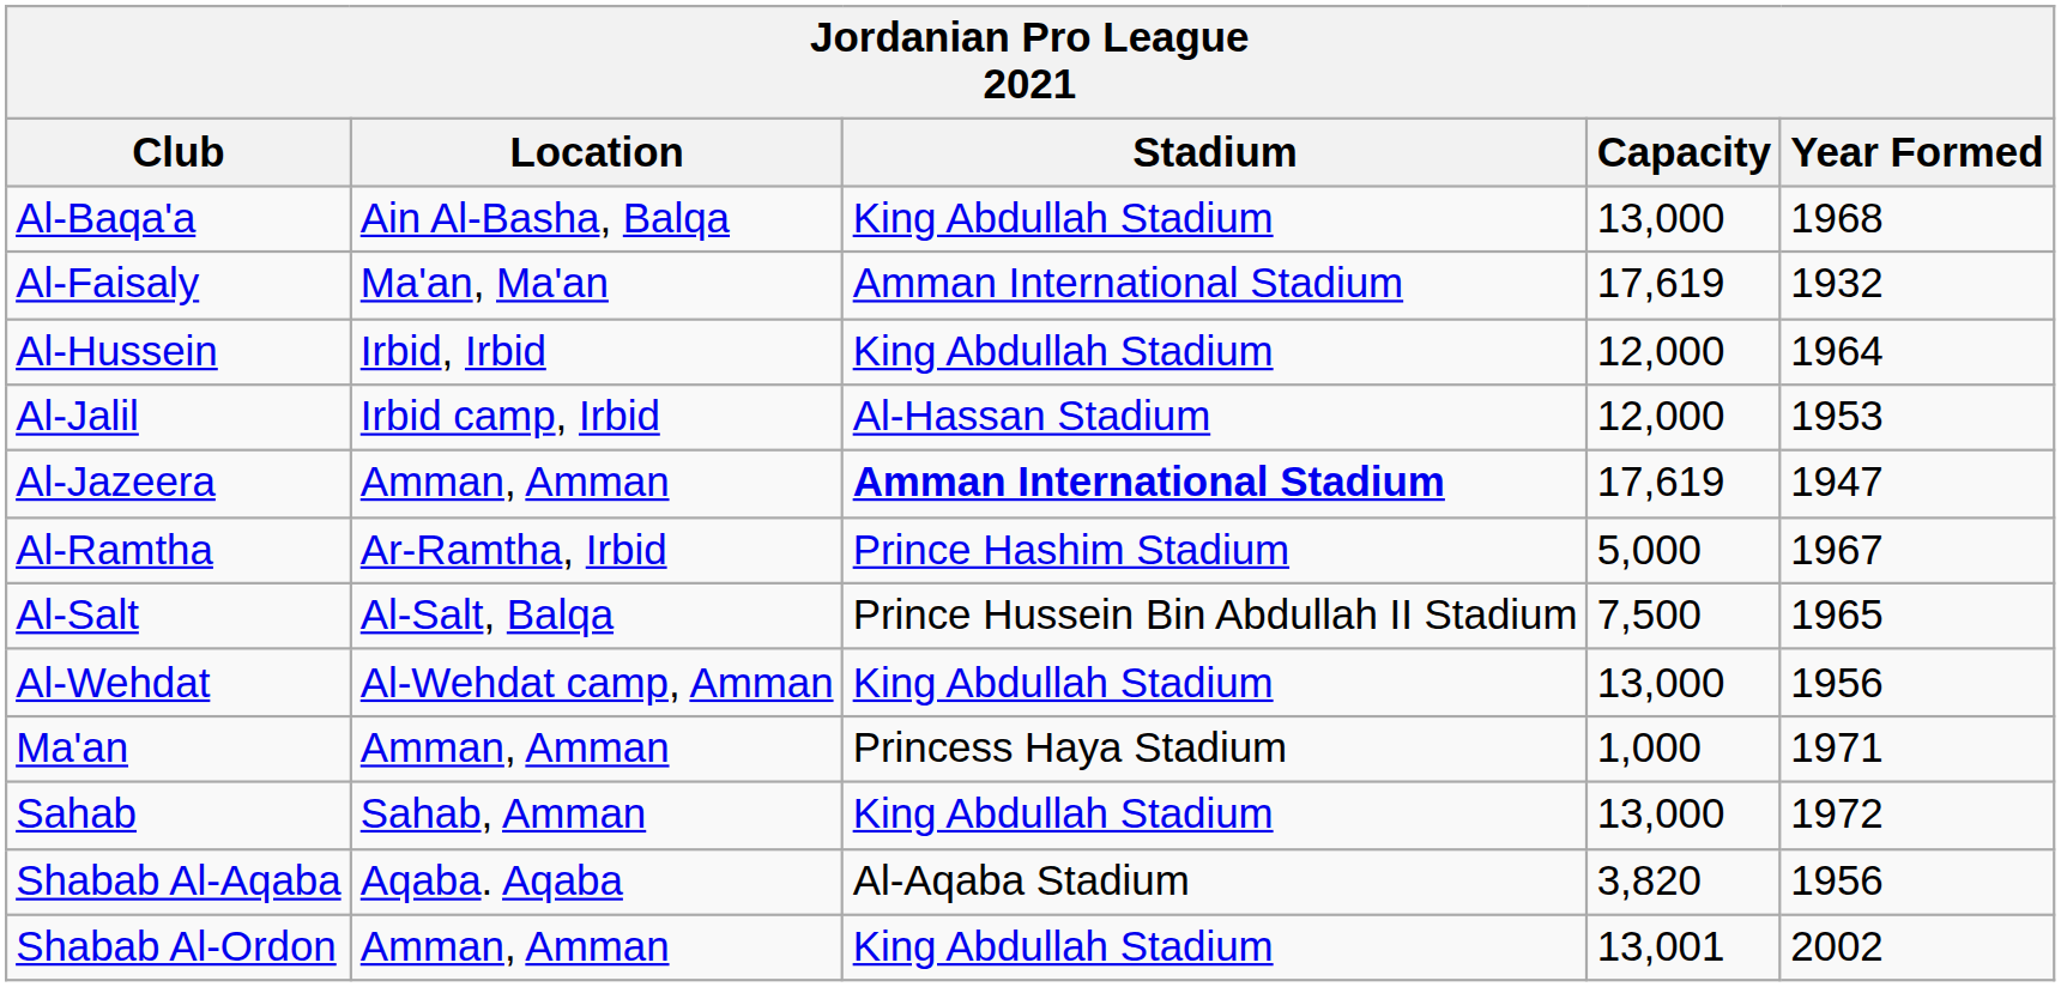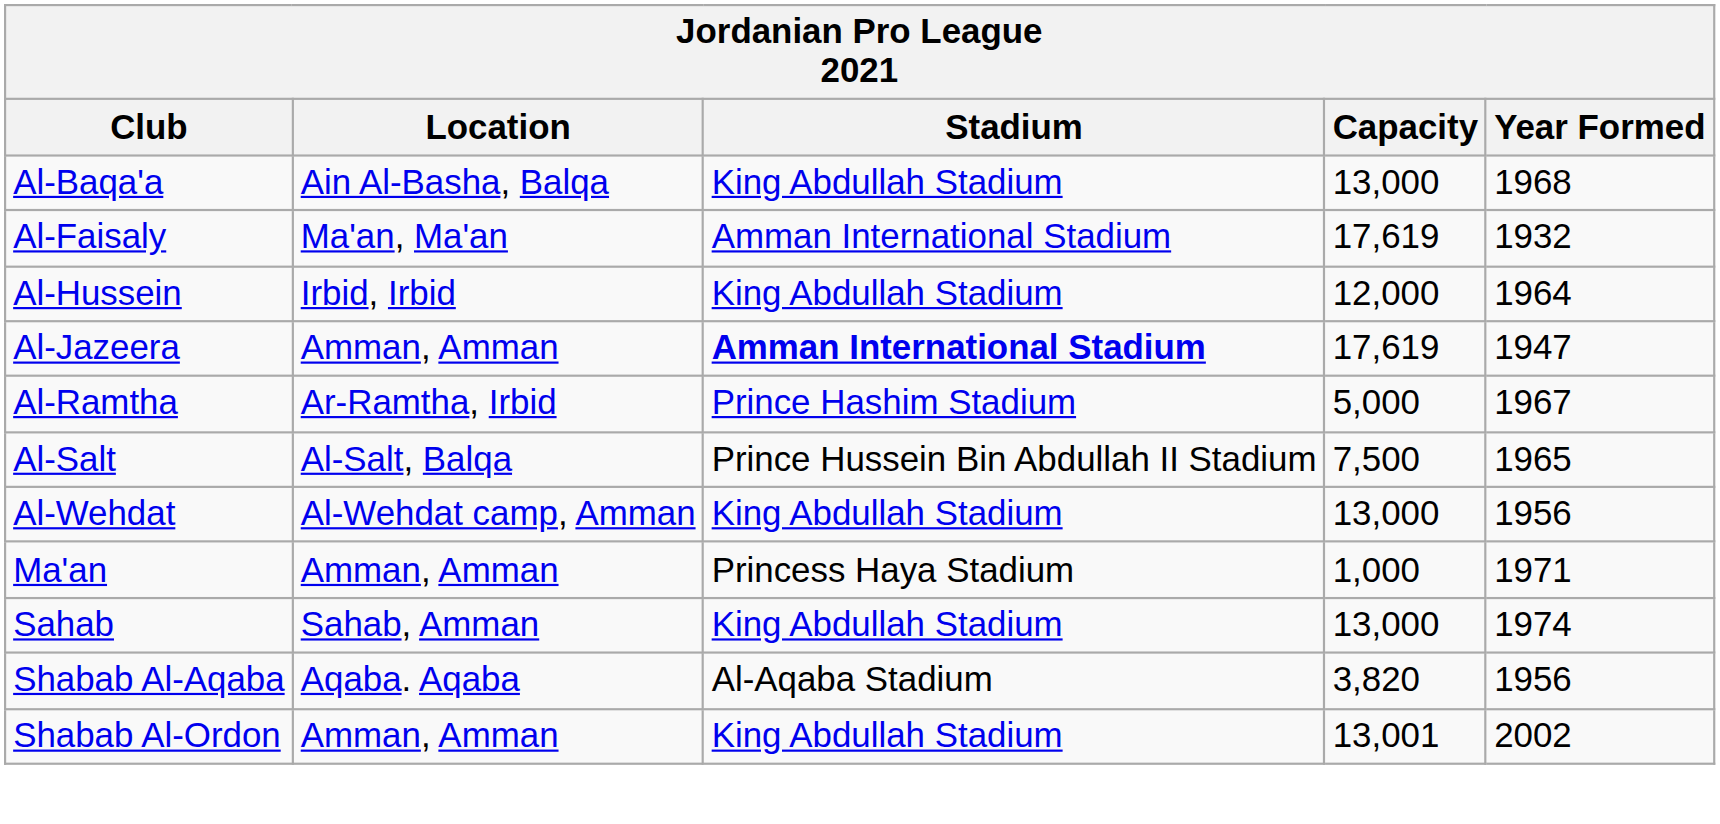 <table class="wikitable">
 <tr>
 <th colspan="5">Jordanian Pro League <br>2021</th>
 </tr>
 <tr>
 <th>Club</th>
 <th>Location</th>
 <th>Stadium</th>
 <th>Capacity</th>
 <th>Year Formed</th>
 </tr>
 <tr style="vertical-align:top;">
 <td><a href='#'>Al-Baqa'a</a></td>
 <td><a href='#'>Ain Al-Basha</a>, <a href='#'>Balqa</a></td>
 <td><a href='#'>King Abdullah Stadium</a></td>
 <td>13,000</td>
 <td>1968</td>
 </tr>
 <tr style="vertical-align:top;">
 <td><a href='#'>Al-Faisaly</a></td>
 <td><a href='#'>Ma'an</a>, <a href='#'>Ma'an</a></td>
 <td><a href='#'>Amman International Stadium</a></td>
 <td>17,619</td>
 <td>1932</td>
 </tr>
 <tr style="vertical-align:top;">
 <td><a href='#'>Al-Hussein</a></td>
 <td><a href='#'>Irbid</a>, <a href='#'>Irbid</a></td>
 <td><a href='#'>King Abdullah Stadium</a></td>
 <td>12,000</td>
 <td>1964</td>
-</tr>
-<tr style="vertical-align:top;">
-<td><a href='#'>Al-Jalil</a></td>
-<td><a href='#'>Irbid camp</a>, <a href='#'>Irbid</a></td>
-<td><a href='#'>Al-Hassan Stadium</a></td>
-<td>12,000</td>
-<td>1953</td>
 </tr>
 <tr style="vertical-align:top;">
 <td><a href='#'>Al-Jazeera</a></td>
 <td><a href='#'>Amman</a>, <a href='#'>Amman</a></td>
 <td><strong><a href='#'>Amman International Stadium</a></strong></td>
 <td>17,619</td>
 <td>1947</td>
 </tr>
 <tr style="vertical-align:top;">
 <td><a href='#'>Al-Ramtha</a></td>
 <td><a href='#'>Ar-Ramtha</a>, <a href='#'>Irbid</a></td>
 <td><a href='#'>Prince Hashim Stadium</a></td>
 <td>5,000</td>
 <td>1967</td>
 </tr>
 <tr style="vertical-align:top;">
 <td><a href='#'>Al-Salt</a></td>
 <td><a href='#'>Al-Salt</a>, <a href='#'>Balqa</a></td>
 <td>Prince Hussein Bin Abdullah II Stadium</td>
 <td>7,500</td>
 <td>1965</td>
 </tr>
 <tr style="vertical-align:top;">
 <td><a href='#'>Al-Wehdat</a></td>
 <td><a href='#'>Al-Wehdat camp</a>, <a href='#'>Amman</a></td>
 <td><a href='#'>King Abdullah Stadium</a></td>
 <td>13,000</td>
 <td>1956</td>
 </tr>
 <tr style="vertical-align:top;">
 <td><a href='#'>Ma'an</a></td>
 <td><a href='#'>Amman</a>, <a href='#'>Amman</a></td>
 <td>Princess Haya Stadium</td>
 <td>1,000</td>
 <td>1971</td>
 </tr>
 <tr style="vertical-align:top;">
 <td><a href='#'>Sahab</a></td>
 <td><a href='#'>Sahab</a>, <a href='#'>Amman</a></td>
 <td><a href='#'>King Abdullah Stadium</a></td>
 <td>13,000</td>
-<td>1972</td>
+<td>1974</td>
 </tr>
 <tr style="vertical-align:top;">
 <td><a href='#'>Shabab Al-Aqaba</a></td>
 <td><a href='#'>Aqaba</a>. <a href='#'>Aqaba</a></td>
 <td>Al-Aqaba Stadium</td>
 <td>3,820</td>
 <td>1956</td>
 </tr>
 <tr style="vertical-align:top;">
 <td><a href='#'>Shabab Al-Ordon</a></td>
 <td><a href='#'>Amman</a>, <a href='#'>Amman</a></td>
 <td><a href='#'>King Abdullah Stadium</a></td>
 <td>13,001</td>
 <td>2002</td>
 </tr>
 </table>
